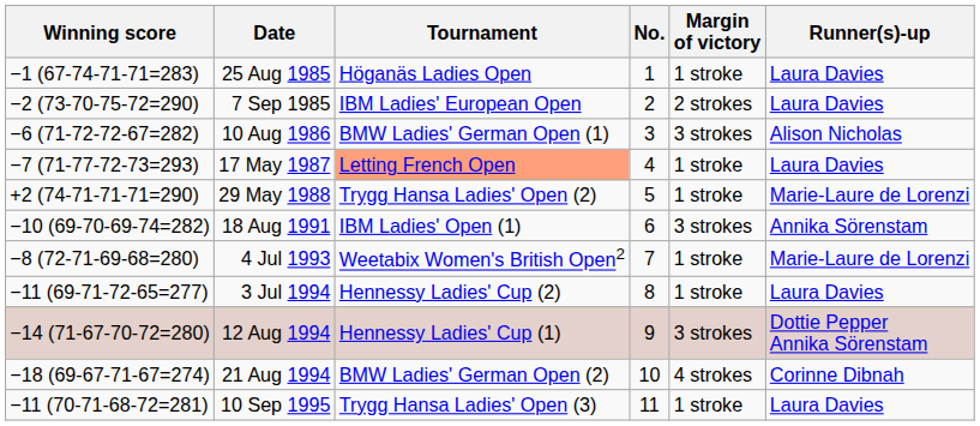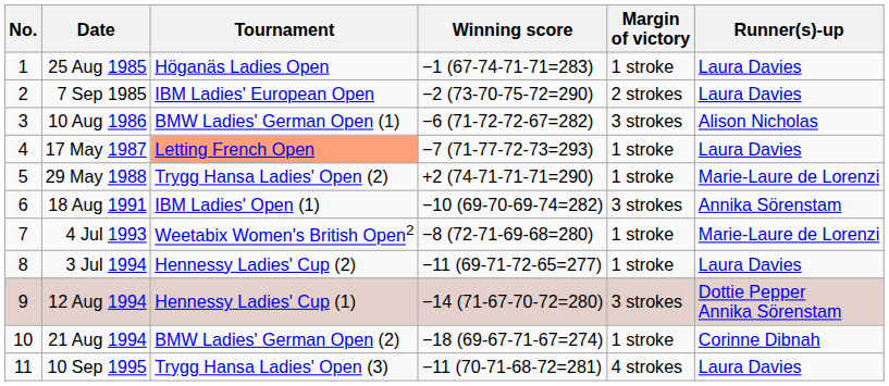 <table class="wikitable" style="font-size:95%;">
 <tr>
-<th>Winning score</th>
+<th>No.</th>
 <th>Date</th>
 <th>Tournament</th>
-<th>No.</th>
+<th>Winning score</th>
 <th>Margin<br>of victory</th>
 <th>Runner(s)-up</th>
 </tr>
 <tr>
-<td>−1 (67-74-71-71=283)</td>
+<td align=center>1</td>
 <td align=right>25 Aug <a href='#'>1985</a></td>
 <td><a href='#'>Höganäs Ladies Open</a></td>
-<td align=center>1</td>
+<td>−1 (67-74-71-71=283)</td>
 <td>1 stroke</td>
 <td> <a href='#'>Laura Davies</a></td>
 </tr>
 <tr>
-<td>−2 (73-70-75-72=290)</td>
+<td align=center>2</td>
 <td align=right>7 Sep 1985</td>
 <td><a href='#'>IBM Ladies' European Open</a></td>
-<td align=center>2</td>
+<td>−2 (73-70-75-72=290)</td>
 <td>2 strokes</td>
 <td> <a href='#'>Laura Davies</a></td>
 </tr>
 <tr>
-<td>−6 (71-72-72-67=282)</td>
+<td align=center>3</td>
 <td align=right>10 Aug <a href='#'>1986</a></td>
 <td><a href='#'>BMW Ladies' German Open</a> (1)</td>
-<td align=center>3</td>
+<td>−6 (71-72-72-67=282)</td>
 <td>3 strokes</td>
 <td> <a href='#'>Alison Nicholas</a></td>
 </tr>
 <tr>
-<td>−7 (71-77-72-73=293)</td>
+<td align=center>4</td>
 <td align=right>17 May <a href='#'>1987</a></td>
 <td style="background: lightsalmon;"><a href='#'>Letting French Open</a></td>
-<td align=center>4</td>
+<td>−7 (71-77-72-73=293)</td>
 <td>1 stroke</td>
 <td> <a href='#'>Laura Davies</a></td>
 </tr>
 <tr>
-<td>+2 (74-71-71-71=290)</td>
+<td align=center>5</td>
 <td align=right>29 May <a href='#'>1988</a></td>
 <td><a href='#'>Trygg Hansa Ladies' Open</a> (2)</td>
-<td align=center>5</td>
+<td>+2 (74-71-71-71=290)</td>
 <td>1 stroke</td>
 <td> <a href='#'>Marie-Laure de Lorenzi</a></td>
 </tr>
 <tr>
-<td>−10 (69-70-69-74=282)</td>
+<td align=center>6</td>
 <td align=right>18 Aug <a href='#'>1991</a></td>
 <td><a href='#'>IBM Ladies' Open</a> (1)</td>
-<td align=center>6</td>
+<td>−10 (69-70-69-74=282)</td>
 <td>3 strokes</td>
 <td> <a href='#'>Annika Sörenstam</a></td>
 </tr>
 <tr>
-<td>−8 (72-71-69-68=280)</td>
+<td align=center>7</td>
 <td align=right>4 Jul <a href='#'>1993</a></td>
 <td><a href='#'>Weetabix Women's British Open</a><sup>2</sup></td>
-<td align=center>7</td>
+<td>−8 (72-71-69-68=280)</td>
 <td>1 stroke</td>
 <td> <a href='#'>Marie-Laure de Lorenzi</a></td>
 </tr>
 <tr>
-<td>−11 (69-71-72-65=277)</td>
+<td align=center>8</td>
 <td align=right>3 Jul <a href='#'>1994</a></td>
 <td><a href='#'>Hennessy Ladies' Cup</a> (2)</td>
-<td align=center>8</td>
+<td>−11 (69-71-72-65=277)</td>
 <td>1 stroke</td>
 <td> <a href='#'>Laura Davies</a></td>
 </tr>
 <tr style="background:#e5d1cb;">
-<td>−14 (71-67-70-72=280)</td>
+<td align=center>9</td>
 <td align=right>12 Aug <a href='#'>1994</a></td>
 <td><a href='#'>Hennessy Ladies' Cup</a> (1)</td>
-<td align=center>9</td>
+<td>−14 (71-67-70-72=280)</td>
 <td>3 strokes</td>
 <td> <a href='#'>Dottie Pepper</a><br> <a href='#'>Annika Sörenstam</a></td>
 </tr>
 <tr>
-<td>−18 (69-67-71-67=274)</td>
+<td align=center>10</td>
 <td align=right>21 Aug <a href='#'>1994</a></td>
 <td><a href='#'>BMW Ladies' German Open</a> (2)</td>
-<td align=center>10</td>
-<td>4 strokes</td>
+<td>−18 (69-67-71-67=274)</td>
+<td>1 stroke</td>
 <td> <a href='#'>Corinne Dibnah</a></td>
 </tr>
 <tr>
-<td>−11 (70-71-68-72=281)</td>
+<td align=center>11</td>
 <td align=right>10 Sep <a href='#'>1995</a></td>
 <td><a href='#'>Trygg Hansa Ladies' Open</a> (3)</td>
-<td align=center>11</td>
-<td>1 stroke</td>
+<td>−11 (70-71-68-72=281)</td>
+<td>4 strokes</td>
 <td> <a href='#'>Laura Davies</a></td>
 </tr>
 </table>
